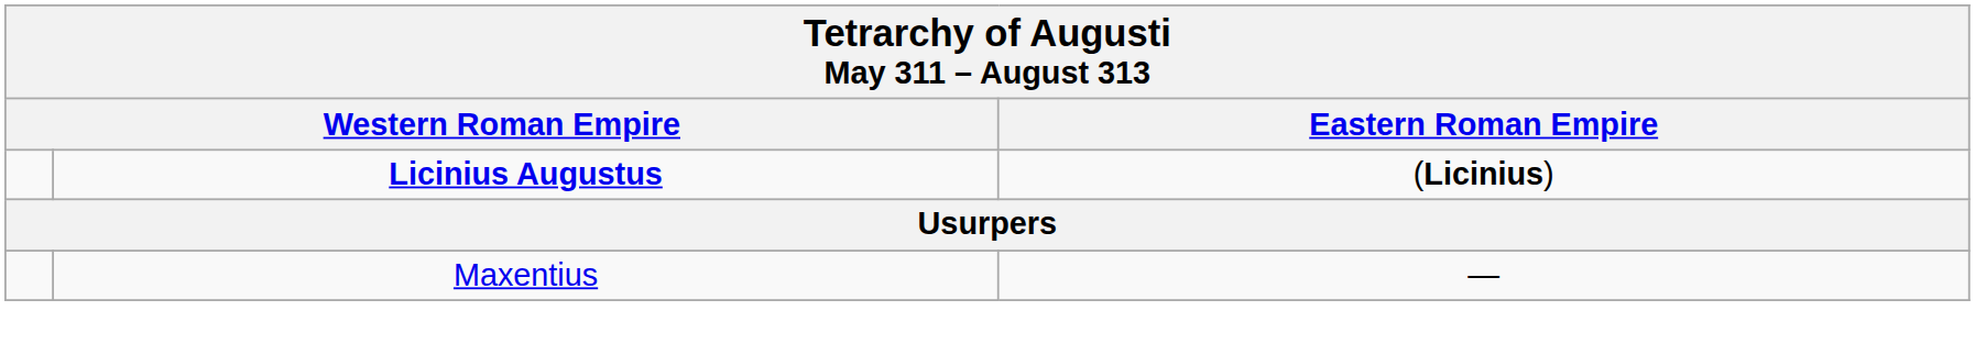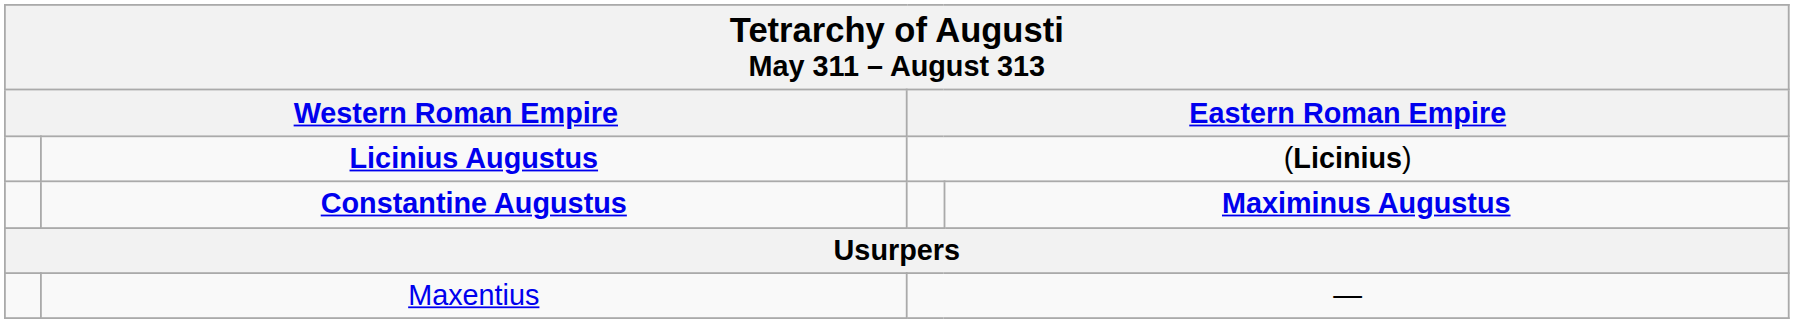 <table class="wikitable" width="50%" style="text-align:center">
 <tr>
 <th colspan="4"><big>Tetrarchy of Augusti</big><br>May 311 – August 313</th>
 </tr>
 <tr>
 <th colspan="2"><a href='#'>Western Roman Empire</a></th>
 <th colspan="2"><a href='#'>Eastern Roman Empire</a></th>
 </tr>
 <tr>
 <td></td>
 <td><a href='#'><strong>Licinius Augustus</strong></a></td>
 <td colspan="2">(<strong>Licinius</strong>)</td>
 </tr>
 <tr>
+<td></td>
+<td><strong><a href='#'>Constantine Augustus</a></strong></td>
+<td></td>
+<td><strong><a href='#'>Maximinus Augustus</a></strong></td>
+</tr>
+<tr>
 <th colspan="4">Usurpers</th>
 </tr>
 <tr>
 <td></td>
 <td><a href='#'>Maxentius</a><br></td>
 <td colspan="2">—</td>
 </tr>
 </table>
